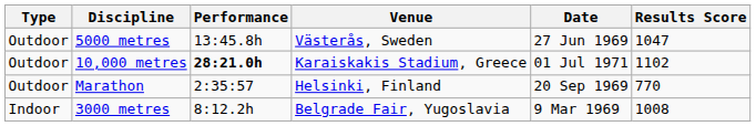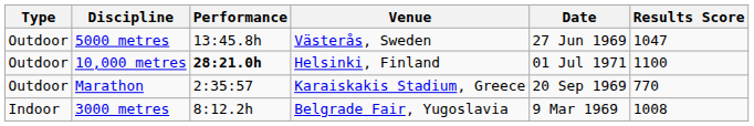 <table class="wikitable">
 <tr>
 <th>Type</th>
 <th>Discipline</th>
 <th>Performance</th>
 <th>Venue</th>
 <th>Date</th>
 <th>Results Score</th>
 </tr>
 <tr>
 <td>Outdoor</td>
 <td><a href='#'>5000 metres</a></td>
 <td>13:45.8h</td>
 <td><a href='#'>Västerås</a>, Sweden</td>
 <td>27 Jun 1969</td>
 <td>1047</td>
 </tr>
 <tr>
 <td>Outdoor</td>
 <td><a href='#'>10,000 metres</a></td>
 <td><strong>28:21.0h</strong></td>
-<td><a href='#'>Karaiskakis Stadium</a>, Greece</td>
+<td><a href='#'>Helsinki</a>, Finland</td>
 <td>01 Jul 1971</td>
-<td>1102</td>
+<td>1100</td>
 </tr>
 <tr>
 <td>Outdoor</td>
 <td><a href='#'>Marathon</a></td>
 <td>2:35:57</td>
-<td><a href='#'>Helsinki</a>, Finland</td>
+<td><a href='#'>Karaiskakis Stadium</a>, Greece</td>
 <td>20 Sep 1969</td>
 <td>770</td>
 </tr>
 <tr>
 <td>Indoor</td>
 <td><a href='#'>3000 metres</a></td>
 <td>8:12.2h</td>
 <td><a href='#'>Belgrade Fair</a>, Yugoslavia</td>
 <td>9 Mar 1969</td>
 <td>1008</td>
 </tr>
 </table>
